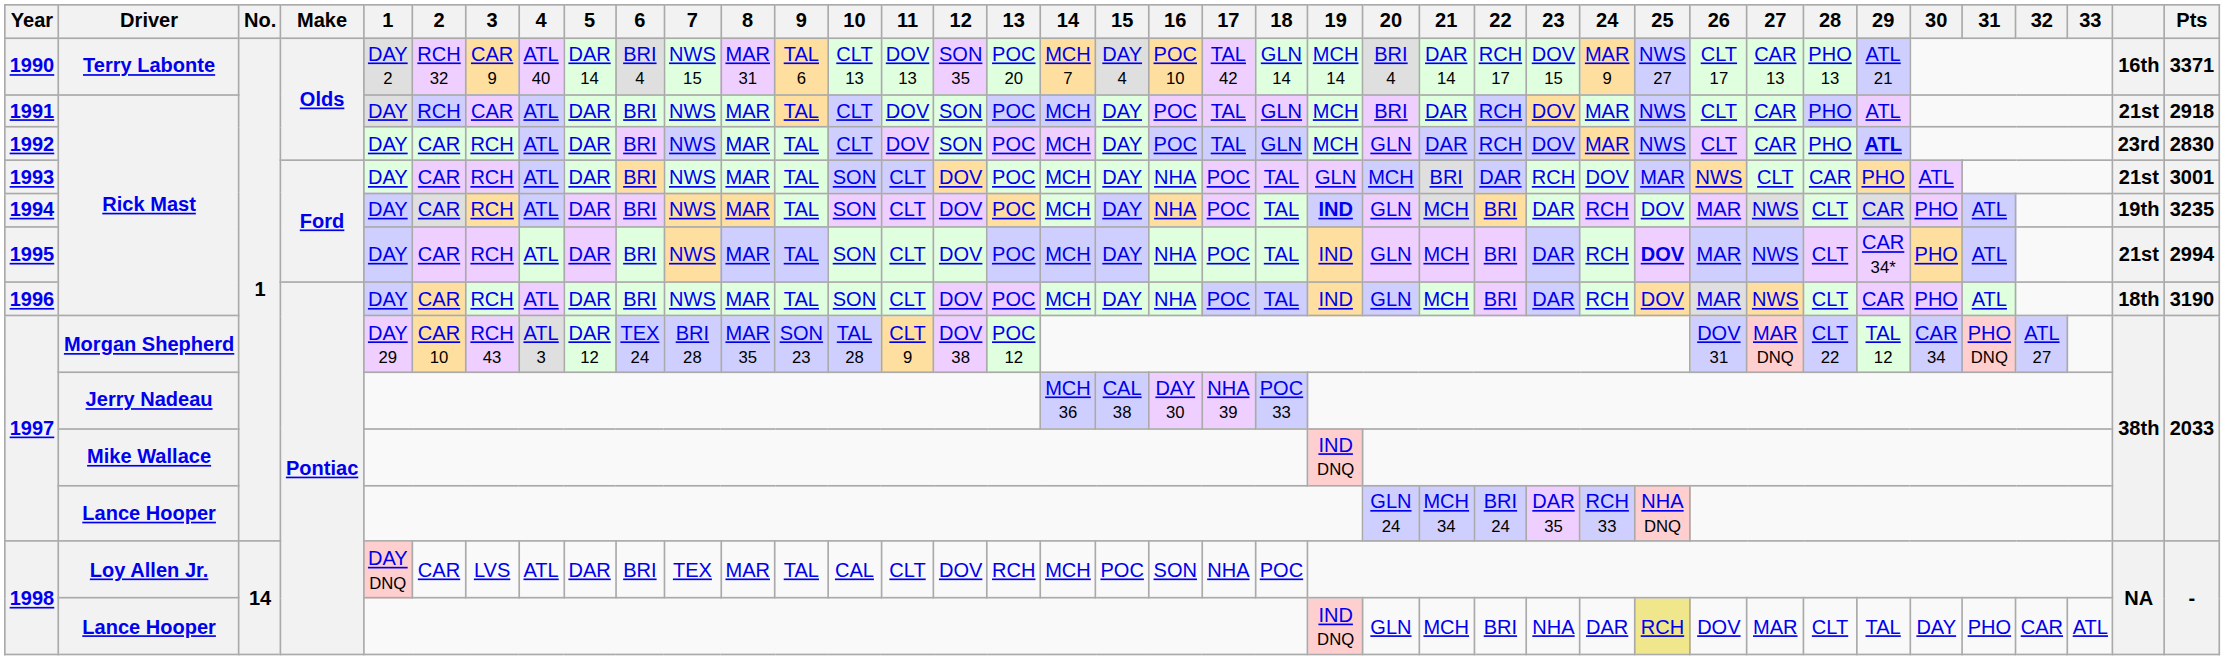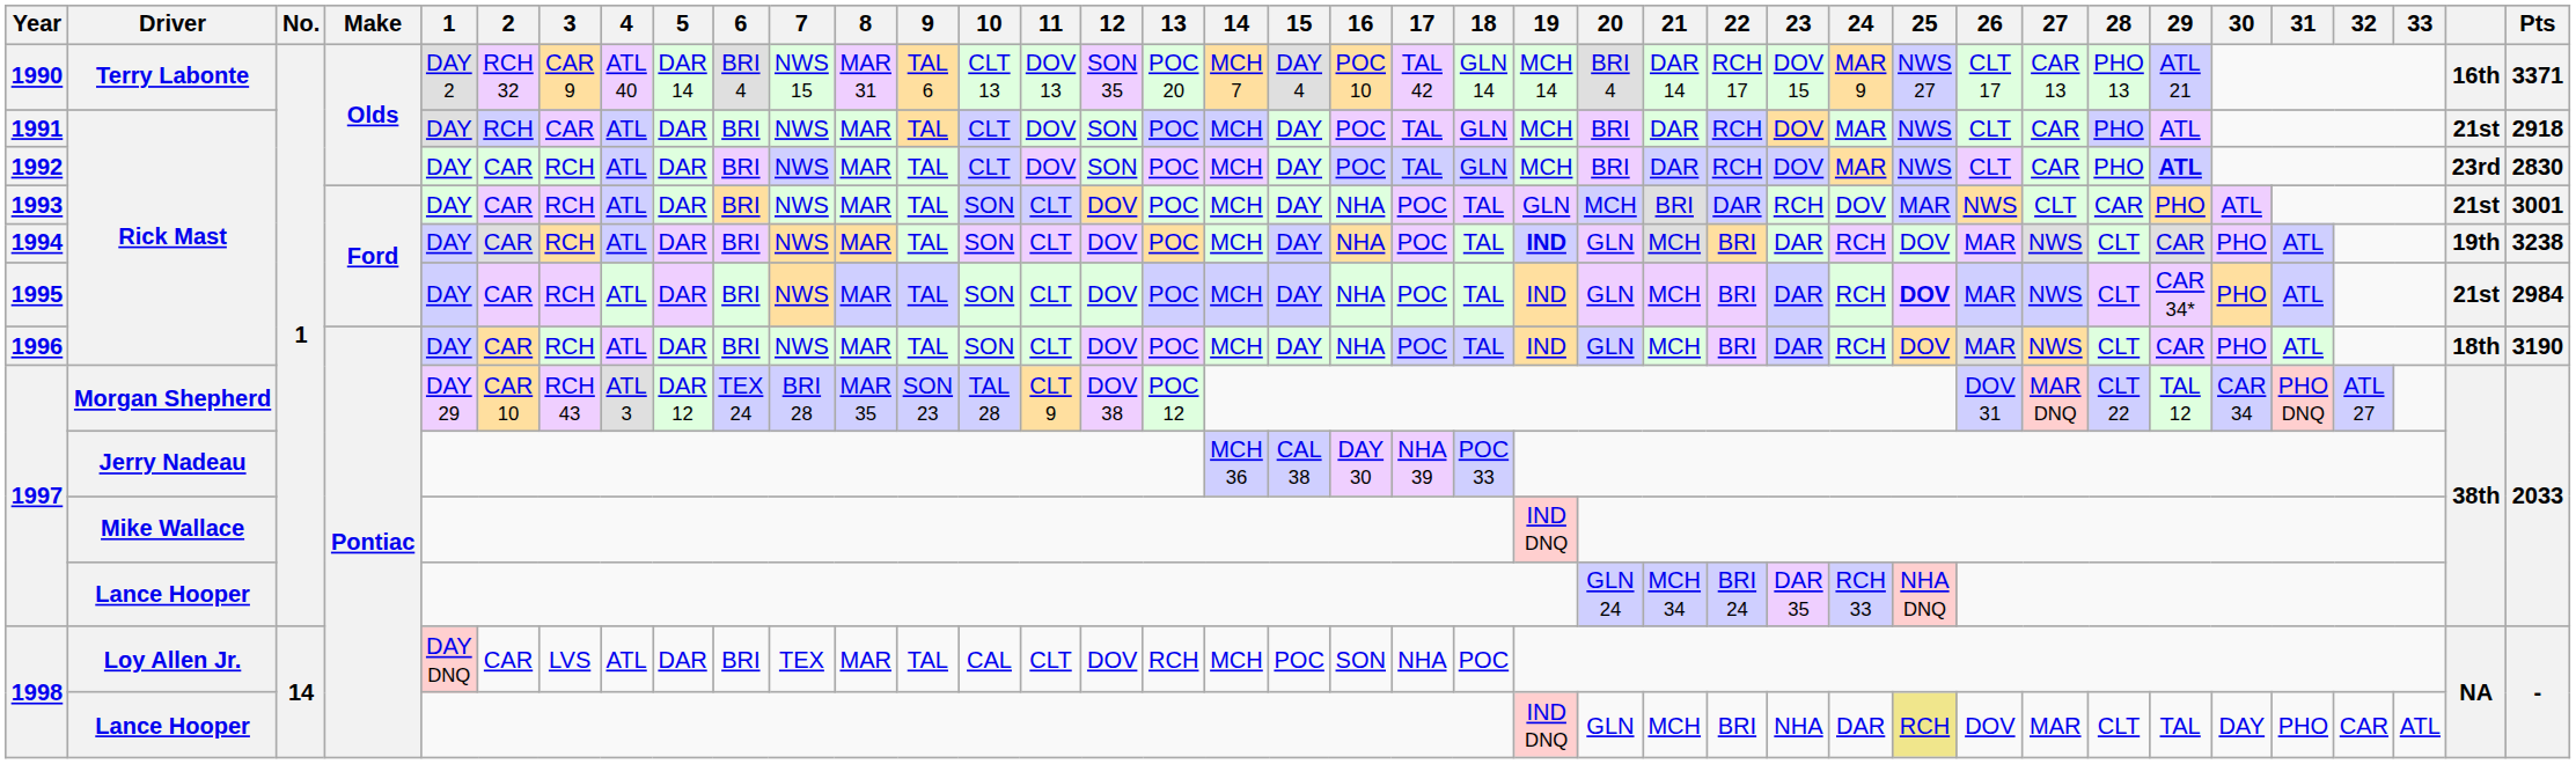 <table class="wikitable" style="text-align:center; font-size:75%">
 <tr>
 <th>Year</th>
 <th>Driver</th>
 <th>No.</th>
 <th>Make</th>
 <th>1</th>
 <th>2</th>
 <th>3</th>
 <th>4</th>
 <th>5</th>
 <th>6</th>
 <th>7</th>
 <th>8</th>
 <th>9</th>
 <th>10</th>
 <th>11</th>
 <th>12</th>
 <th>13</th>
 <th>14</th>
 <th>15</th>
 <th>16</th>
 <th>17</th>
 <th>18</th>
 <th>19</th>
 <th>20</th>
 <th>21</th>
 <th>22</th>
 <th>23</th>
 <th>24</th>
 <th>25</th>
 <th>26</th>
 <th>27</th>
 <th>28</th>
 <th>29</th>
 <th>30</th>
 <th>31</th>
 <th>32</th>
 <th>33</th>
 <th></th>
 <th>Pts</th>
 </tr>
 <tr>
 <th><a href='#'>1990</a></th>
 <th><a href='#'>Terry Labonte</a></th>
 <th rowspan=11>1</th>
 <th rowspan=3><a href='#'>Olds</a></th>
 <td style="background:#DFDFDF;"><a href='#'>DAY</a><br><small>2</small></td>
 <td style="background:#EFCFFF;"><a href='#'>RCH</a><br><small>32</small></td>
 <td style="background:#FFDF9F;"><a href='#'>CAR</a><br><small>9</small></td>
 <td style="background:#EFCFFF;"><a href='#'>ATL</a><br><small>40</small></td>
 <td style="background:#DFFFDF;"><a href='#'>DAR</a><br><small>14</small></td>
 <td style="background:#DFDFDF;"><a href='#'>BRI</a><br><small>4</small></td>
 <td style="background:#DFFFDF;"><a href='#'>NWS</a><br><small>15</small></td>
 <td style="background:#EFCFFF;"><a href='#'>MAR</a><br><small>31</small></td>
 <td style="background:#FFDF9F;"><a href='#'>TAL</a><br><small>6</small></td>
 <td style="background:#DFFFDF;"><a href='#'>CLT</a><br><small>13</small></td>
 <td style="background:#DFFFDF;"><a href='#'>DOV</a><br><small>13</small></td>
 <td style="background:#EFCFFF;"><a href='#'>SON</a><br><small>35</small></td>
 <td style="background:#DFFFDF;"><a href='#'>POC</a><br><small>20</small></td>
 <td style="background:#FFDF9F;"><a href='#'>MCH</a><br><small>7</small></td>
 <td style="background:#DFDFDF;"><a href='#'>DAY</a><br><small>4</small></td>
 <td style="background:#FFDF9F;"><a href='#'>POC</a><br><small>10</small></td>
 <td style="background:#EFCFFF;"><a href='#'>TAL</a><br><small>42</small></td>
 <td style="background:#DFFFDF;"><a href='#'>GLN</a><br><small>14</small></td>
 <td style="background:#DFFFDF;"><a href='#'>MCH</a><br><small>14</small></td>
 <td style="background:#DFDFDF;"><a href='#'>BRI</a><br><small>4</small></td>
 <td style="background:#DFFFDF;"><a href='#'>DAR</a><br><small>14</small></td>
 <td style="background:#DFFFDF;"><a href='#'>RCH</a><br><small>17</small></td>
 <td style="background:#DFFFDF;"><a href='#'>DOV</a><br><small>15</small></td>
 <td style="background:#FFDF9F;"><a href='#'>MAR</a><br><small>9</small></td>
 <td style="background:#CFCFFF;"><a href='#'>NWS</a><br><small>27</small></td>
 <td style="background:#DFFFDF;"><a href='#'>CLT</a><br><small>17</small></td>
 <td style="background:#DFFFDF;"><a href='#'>CAR</a><br><small>13</small></td>
 <td style="background:#DFFFDF;"><a href='#'>PHO</a><br><small>13</small></td>
 <td style="background:#CFCFFF;"><a href='#'>ATL</a><br><small>21</small></td>
 <td colspan=4></td>
 <th>16th</th>
 <th>3371</th>
 </tr>
 <tr>
 <th><a href='#'>1991</a></th>
 <th rowspan=6><a href='#'>Rick Mast</a></th>
 <td style="background:#DFDFDF;"><a href='#'>DAY</a><br></td>
 <td style="background:#CFCFFF;"><a href='#'>RCH</a><br></td>
 <td style="background:#EFCFFF;"><a href='#'>CAR</a><br></td>
 <td style="background:#CFCFFF;"><a href='#'>ATL</a><br></td>
 <td style="background:#DFFFDF;"><a href='#'>DAR</a><br></td>
 <td style="background:#DFFFDF;"><a href='#'>BRI</a><br></td>
 <td style="background:#DFFFDF;"><a href='#'>NWS</a><br></td>
 <td style="background:#DFFFDF;"><a href='#'>MAR</a><br></td>
 <td style="background:#FFDF9F;"><a href='#'>TAL</a><br></td>
 <td style="background:#CFCFFF;"><a href='#'>CLT</a><br></td>
 <td style="background:#DFFFDF;"><a href='#'>DOV</a><br></td>
 <td style="background:#DFFFDF;"><a href='#'>SON</a><br></td>
 <td style="background:#CFCFFF;"><a href='#'>POC</a><br></td>
 <td style="background:#CFCFFF;"><a href='#'>MCH</a><br></td>
 <td style="background:#DFFFDF;"><a href='#'>DAY</a><br></td>
 <td style="background:#EFCFFF;"><a href='#'>POC</a><br></td>
 <td style="background:#EFCFFF;"><a href='#'>TAL</a><br></td>
 <td style="background:#EFCFFF;"><a href='#'>GLN</a><br></td>
 <td style="background:#DFFFDF;"><a href='#'>MCH</a><br></td>
 <td style="background:#EFCFFF;"><a href='#'>BRI</a><br></td>
 <td style="background:#DFFFDF;"><a href='#'>DAR</a><br></td>
 <td style="background:#CFCFFF;"><a href='#'>RCH</a><br></td>
 <td style="background:#FFDF9F;"><a href='#'>DOV</a><br></td>
 <td style="background:#DFFFDF;"><a href='#'>MAR</a><br></td>
 <td style="background:#CFCFFF;"><a href='#'>NWS</a><br></td>
 <td style="background:#DFFFDF;"><a href='#'>CLT</a><br></td>
 <td style="background:#DFFFDF;"><a href='#'>CAR</a><br></td>
 <td style="background:#CFCFFF;"><a href='#'>PHO</a><br></td>
 <td style="background:#EFCFFF;"><a href='#'>ATL</a><br></td>
 <td colspan=4></td>
 <th>21st</th>
 <th>2918</th>
 </tr>
 <tr>
 <th><a href='#'>1992</a></th>
 <td style="background:#DFFFDF;"><a href='#'>DAY</a><br></td>
 <td style="background:#DFFFDF;"><a href='#'>CAR</a><br></td>
 <td style="background:#DFFFDF;"><a href='#'>RCH</a><br></td>
 <td style="background:#CFCFFF;"><a href='#'>ATL</a><br></td>
 <td style="background:#DFFFDF;"><a href='#'>DAR</a><br></td>
 <td style="background:#EFCFFF;"><a href='#'>BRI</a><br></td>
 <td style="background:#CFCFFF;"><a href='#'>NWS</a><br></td>
 <td style="background:#DFFFDF;"><a href='#'>MAR</a><br></td>
 <td style="background:#DFFFDF;"><a href='#'>TAL</a><br></td>
 <td style="background:#CFCFFF;"><a href='#'>CLT</a><br></td>
 <td style="background:#EFCFFF;"><a href='#'>DOV</a><br></td>
 <td style="background:#DFFFDF;"><a href='#'>SON</a><br></td>
 <td style="background:#EFCFFF;"><a href='#'>POC</a><br></td>
 <td style="background:#EFCFFF;"><a href='#'>MCH</a><br></td>
 <td style="background:#DFFFDF;"><a href='#'>DAY</a><br></td>
 <td style="background:#CFCFFF;"><a href='#'>POC</a><br></td>
 <td style="background:#CFCFFF;"><a href='#'>TAL</a><br></td>
 <td style="background:#CFCFFF;"><a href='#'>GLN</a><br></td>
 <td style="background:#DFFFDF;"><a href='#'>MCH</a><br></td>
-<td style="background:#EFCFFF;"><a href='#'>GLN</a><br></td>
+<td style="background:#EFCFFF;"><a href='#'>BRI</a><br></td>
 <td style="background:#CFCFFF;"><a href='#'>DAR</a><br></td>
 <td style="background:#CFCFFF;"><a href='#'>RCH</a><br></td>
 <td style="background:#CFCFFF;"><a href='#'>DOV</a><br></td>
 <td style="background:#FFDF9F;"><a href='#'>MAR</a><br></td>
 <td style="background:#CFCFFF;"><a href='#'>NWS</a><br></td>
 <td style="background:#EFCFFF;"><a href='#'>CLT</a><br></td>
 <td style="background:#DFFFDF;"><a href='#'>CAR</a><br></td>
 <td style="background:#DFFFDF;"><a href='#'>PHO</a><br></td>
 <td style="background:#CFCFFF;"><strong><a href='#'>ATL</a></strong><br></td>
 <td colspan=4></td>
 <th>23rd</th>
 <th>2830</th>
 </tr>
 <tr>
 <th><a href='#'>1993</a></th>
 <th rowspan=3><a href='#'>Ford</a></th>
 <td style="background:#DFFFDF;"><a href='#'>DAY</a><br></td>
 <td style="background:#EFCFFF;"><a href='#'>CAR</a><br></td>
 <td style="background:#EFCFFF;"><a href='#'>RCH</a><br></td>
 <td style="background:#CFCFFF;"><a href='#'>ATL</a><br></td>
 <td style="background:#DFFFDF;"><a href='#'>DAR</a><br></td>
 <td style="background:#FFDF9F;"><a href='#'>BRI</a><br></td>
 <td style="background:#DFFFDF;"><a href='#'>NWS</a><br></td>
 <td style="background:#DFFFDF;"><a href='#'>MAR</a><br></td>
 <td style="background:#DFFFDF;"><a href='#'>TAL</a><br></td>
 <td style="background:#CFCFFF;"><a href='#'>SON</a><br></td>
 <td style="background:#CFCFFF;"><a href='#'>CLT</a><br></td>
 <td style="background:#FFDF9F;"><a href='#'>DOV</a><br></td>
 <td style="background:#DFFFDF;"><a href='#'>POC</a><br></td>
 <td style="background:#DFFFDF;"><a href='#'>MCH</a><br></td>
 <td style="background:#DFFFDF;"><a href='#'>DAY</a><br></td>
 <td style="background:#DFFFDF;"><a href='#'>NHA</a><br></td>
 <td style="background:#EFCFFF;"><a href='#'>POC</a><br></td>
 <td style="background:#EFCFFF;"><a href='#'>TAL</a><br></td>
 <td style="background:#EFCFFF;"><a href='#'>GLN</a><br></td>
 <td style="background:#CFCFFF;"><a href='#'>MCH</a><br></td>
 <td style="background:#DFDFDF;"><a href='#'>BRI</a><br></td>
 <td style="background:#CFCFFF;"><a href='#'>DAR</a><br></td>
 <td style="background:#DFFFDF;"><a href='#'>RCH</a><br></td>
 <td style="background:#DFFFDF;"><a href='#'>DOV</a><br></td>
 <td style="background:#CFCFFF;"><a href='#'>MAR</a><br></td>
 <td style="background:#FFDF9F;"><a href='#'>NWS</a><br></td>
 <td style="background:#DFFFDF;"><a href='#'>CLT</a><br></td>
 <td style="background:#DFFFDF;"><a href='#'>CAR</a><br></td>
 <td style="background:#FFDF9F;"><a href='#'>PHO</a><br></td>
 <td style="background:#EFCFFF;"><a href='#'>ATL</a><br></td>
 <td colspan=3></td>
 <th>21st</th>
 <th>3001</th>
 </tr>
 <tr>
 <th><a href='#'>1994</a></th>
 <td style="background:#CFCFFF;"><a href='#'>DAY</a><br></td>
 <td style="background:#DFDFDF;"><a href='#'>CAR</a><br></td>
 <td style="background:#FFDF9F;"><a href='#'>RCH</a><br></td>
 <td style="background:#CFCFFF;"><a href='#'>ATL</a><br></td>
 <td style="background:#EFCFFF;"><a href='#'>DAR</a><br></td>
 <td style="background:#EFCFFF;"><a href='#'>BRI</a><br></td>
 <td style="background:#FFDF9F;"><a href='#'>NWS</a><br></td>
 <td style="background:#FFDF9F;"><a href='#'>MAR</a><br></td>
 <td style="background:#DFFFDF;"><a href='#'>TAL</a><br></td>
 <td style="background:#EFCFFF;"><a href='#'>SON</a><br></td>
 <td style="background:#EFCFFF;"><a href='#'>CLT</a><br></td>
 <td style="background:#EFCFFF;"><a href='#'>DOV</a><br></td>
 <td style="background:#FFDF9F;"><a href='#'>POC</a><br></td>
 <td style="background:#DFFFDF;"><a href='#'>MCH</a><br></td>
 <td style="background:#CFCFFF;"><a href='#'>DAY</a><br></td>
 <td style="background:#FFDF9F;"><a href='#'>NHA</a><br></td>
 <td style="background:#EFCFFF;"><a href='#'>POC</a><br></td>
 <td style="background:#DFFFDF;"><a href='#'>TAL</a><br></td>
 <td style="background:#CFCFFF;"><strong><a href='#'>IND</a></strong><br></td>
 <td style="background:#EFCFFF;"><a href='#'>GLN</a><br></td>
 <td style="background:#DFDFDF;"><a href='#'>MCH</a><br></td>
 <td style="background:#FFDF9F;"><a href='#'>BRI</a><br></td>
 <td style="background:#DFFFDF;"><a href='#'>DAR</a><br></td>
 <td style="background:#EFCFFF;"><a href='#'>RCH</a><br></td>
 <td style="background:#DFFFDF;"><a href='#'>DOV</a><br></td>
 <td style="background:#EFCFFF;"><a href='#'>MAR</a><br></td>
 <td style="background:#DFDFDF;"><a href='#'>NWS</a><br></td>
 <td style="background:#DFFFDF;"><a href='#'>CLT</a><br></td>
 <td style="background:#DFDFDF;"><a href='#'>CAR</a><br></td>
 <td style="background:#EFCFFF;"><a href='#'>PHO</a><br></td>
 <td style="background:#CFCFFF;"><a href='#'>ATL</a><br></td>
 <td colspan=2></td>
 <th>19th</th>
-<th>3235</th>
+<th>3238</th>
 </tr>
 <tr>
 <th><a href='#'>1995</a></th>
 <td style="background:#CFCFFF;"><a href='#'>DAY</a><br></td>
 <td style="background:#EFCFFF;"><a href='#'>CAR</a><br></td>
 <td style="background:#EFCFFF;"><a href='#'>RCH</a><br></td>
 <td style="background:#DFFFDF;"><a href='#'>ATL</a><br></td>
 <td style="background:#EFCFFF;"><a href='#'>DAR</a><br></td>
 <td style="background:#DFFFDF;"><a href='#'>BRI</a><br></td>
 <td style="background:#FFDF9F;"><a href='#'>NWS</a><br></td>
 <td style="background:#CFCFFF;"><a href='#'>MAR</a><br></td>
 <td style="background:#CFCFFF;"><a href='#'>TAL</a><br></td>
 <td style="background:#DFFFDF;"><a href='#'>SON</a><br></td>
 <td style="background:#DFFFDF;"><a href='#'>CLT</a><br></td>
 <td style="background:#DFFFDF;"><a href='#'>DOV</a><br></td>
 <td style="background:#CFCFFF;"><a href='#'>POC</a><br></td>
 <td style="background:#CFCFFF;"><a href='#'>MCH</a><br></td>
 <td style="background:#CFCFFF;"><a href='#'>DAY</a><br></td>
 <td style="background:#DFFFDF;"><a href='#'>NHA</a><br></td>
 <td style="background:#DFFFDF;"><a href='#'>POC</a><br></td>
 <td style="background:#DFFFDF;"><a href='#'>TAL</a><br></td>
 <td style="background:#FFDF9F;"><a href='#'>IND</a><br></td>
 <td style="background:#EFCFFF;"><a href='#'>GLN</a><br></td>
 <td style="background:#EFCFFF;"><a href='#'>MCH</a><br></td>
 <td style="background:#EFCFFF;"><a href='#'>BRI</a><br></td>
 <td style="background:#CFCFFF;"><a href='#'>DAR</a><br></td>
 <td style="background:#DFFFDF;"><a href='#'>RCH</a><br></td>
 <td style="background:#EFCFFF;"><strong><a href='#'>DOV</a></strong><br></td>
 <td style="background:#CFCFFF;"><a href='#'>MAR</a><br></td>
 <td style="background:#CFCFFF;"><a href='#'>NWS</a><br></td>
 <td style="background:#EFCFFF;"><a href='#'>CLT</a><br></td>
 <td style="background:#EFCFFF;"><a href='#'>CAR</a><br><small>34*</small></td>
 <td style="background:#FFDF9F;"><a href='#'>PHO</a><br></td>
 <td style="background:#CFCFFF;"><a href='#'>ATL</a><br></td>
 <td colspan=2></td>
 <th>21st</th>
-<th>2994</th>
+<th>2984</th>
 </tr>
 <tr>
 <th><a href='#'>1996</a></th>
 <th rowspan=7><a href='#'>Pontiac</a></th>
 <td style="background:#CFCFFF;"><a href='#'>DAY</a><br></td>
 <td style="background:#FFDF9F;"><a href='#'>CAR</a><br></td>
 <td style="background:#DFFFDF;"><a href='#'>RCH</a><br></td>
 <td style="background:#EFCFFF;"><a href='#'>ATL</a><br></td>
 <td style="background:#DFFFDF;"><a href='#'>DAR</a><br></td>
 <td style="background:#DFFFDF;"><a href='#'>BRI</a><br></td>
 <td style="background:#DFFFDF;"><a href='#'>NWS</a><br></td>
 <td style="background:#DFFFDF;"><a href='#'>MAR</a><br></td>
 <td style="background:#DFFFDF;"><a href='#'>TAL</a><br></td>
 <td style="background:#DFFFDF;"><a href='#'>SON</a><br></td>
 <td style="background:#DFFFDF;"><a href='#'>CLT</a><br></td>
 <td style="background:#EFCFFF;"><a href='#'>DOV</a><br></td>
 <td style="background:#EFCFFF;"><a href='#'>POC</a><br></td>
 <td style="background:#DFFFDF;"><a href='#'>MCH</a><br></td>
 <td style="background:#DFFFDF;"><a href='#'>DAY</a><br></td>
 <td style="background:#DFFFDF;"><a href='#'>NHA</a><br></td>
 <td style="background:#CFCFFF;"><a href='#'>POC</a><br></td>
 <td style="background:#CFCFFF;"><a href='#'>TAL</a><br></td>
 <td style="background:#FFDF9F;"><a href='#'>IND</a><br></td>
 <td style="background:#CFCFFF;"><a href='#'>GLN</a><br></td>
 <td style="background:#DFFFDF;"><a href='#'>MCH</a><br></td>
 <td style="background:#EFCFFF;"><a href='#'>BRI</a><br></td>
 <td style="background:#CFCFFF;"><a href='#'>DAR</a><br></td>
 <td style="background:#DFFFDF;"><a href='#'>RCH</a><br></td>
 <td style="background:#FFDF9F;"><a href='#'>DOV</a><br></td>
 <td style="background:#DFDFDF;"><a href='#'>MAR</a><br></td>
 <td style="background:#FFDF9F;"><a href='#'>NWS</a><br></td>
 <td style="background:#DFFFDF;"><a href='#'>CLT</a><br></td>
 <td style="background:#EFCFFF;"><a href='#'>CAR</a><br></td>
 <td style="background:#EFCFFF;"><a href='#'>PHO</a><br></td>
 <td style="background:#DFFFDF;"><a href='#'>ATL</a><br></td>
 <td colspan=2></td>
 <th>18th</th>
 <th>3190</th>
 </tr>
 <tr>
 <th rowspan=4><a href='#'>1997</a></th>
 <th><a href='#'>Morgan Shepherd</a></th>
 <td style="background:#EFCFFF;"><a href='#'>DAY</a><br><small>29</small></td>
 <td style="background:#FFDF9F;"><a href='#'>CAR</a><br><small>10</small></td>
 <td style="background:#EFCFFF;"><a href='#'>RCH</a><br><small>43</small></td>
 <td style="background:#DFDFDF;"><a href='#'>ATL</a><br><small>3</small></td>
 <td style="background:#DFFFDF;"><a href='#'>DAR</a><br><small>12</small></td>
 <td style="background:#CFCFFF;"><a href='#'>TEX</a><br><small>24</small></td>
 <td style="background:#CFCFFF;"><a href='#'>BRI</a><br><small>28</small></td>
 <td style="background:#CFCFFF;"><a href='#'>MAR</a><br><small>35</small></td>
 <td style="background:#CFCFFF;"><a href='#'>SON</a><br><small>23</small></td>
 <td style="background:#CFCFFF;"><a href='#'>TAL</a><br><small>28</small></td>
 <td style="background:#FFDF9F;"><a href='#'>CLT</a><br><small>9</small></td>
 <td style="background:#EFCFFF;"><a href='#'>DOV</a><br><small>38</small></td>
 <td style="background:#DFFFDF;"><a href='#'>POC</a><br><small>12</small></td>
 <td colspan=12></td>
 <td style="background:#CFCFFF;"><a href='#'>DOV</a><br><small>31</small></td>
 <td style="background:#FFCFCF;"><a href='#'>MAR</a><br><small>DNQ</small></td>
 <td style="background:#CFCFFF;"><a href='#'>CLT</a><br><small>22</small></td>
 <td style="background:#DFFFDF;"><a href='#'>TAL</a><br><small>12</small></td>
 <td style="background:#CFCFFF;"><a href='#'>CAR</a><br><small>34</small></td>
 <td style="background:#FFCFCF;"><a href='#'>PHO</a><br><small>DNQ</small></td>
 <td style="background:#CFCFFF;"><a href='#'>ATL</a><br><small>27</small></td>
 <td></td>
 <th rowspan=4>38th</th>
 <th rowspan=4>2033</th>
 </tr>
 <tr>
 <th><a href='#'>Jerry Nadeau</a></th>
 <td colspan=13></td>
 <td style="background:#CFCFFF;"><a href='#'>MCH</a><br><small>36</small></td>
 <td style="background:#CFCFFF;"><a href='#'>CAL</a><br><small>38</small></td>
 <td style="background:#EFCFFF;"><a href='#'>DAY</a><br><small>30</small></td>
 <td style="background:#EFCFFF;"><a href='#'>NHA</a><br><small>39</small></td>
 <td style="background:#CFCFFF;"><a href='#'>POC</a><br><small>33</small></td>
 <td colspan=15></td>
 </tr>
 <tr>
 <th><a href='#'>Mike Wallace</a></th>
 <td colspan=18></td>
 <td style="background:#FFCFCF;"><a href='#'>IND</a><br><small>DNQ</small></td>
 <td colspan=14></td>
 </tr>
 <tr>
 <th><a href='#'>Lance Hooper</a></th>
 <td colspan=19></td>
 <td style="background:#CFCFFF;"><a href='#'>GLN</a><br><small>24</small></td>
 <td style="background:#CFCFFF;"><a href='#'>MCH</a><br><small>34</small></td>
 <td style="background:#CFCFFF;"><a href='#'>BRI</a><br><small>24</small></td>
 <td style="background:#EFCFFF;"><a href='#'>DAR</a><br><small>35</small></td>
 <td style="background:#CFCFFF;"><a href='#'>RCH</a><br><small>33</small></td>
 <td style="background:#FFCFCF;"><a href='#'>NHA</a><br><small>DNQ</small></td>
 <td colspan=8></td>
 </tr>
 <tr>
 <th rowspan=2><a href='#'>1998</a></th>
 <th><a href='#'>Loy Allen Jr.</a></th>
 <th rowspan=2>14</th>
 <td bgcolor="FFCFCF"><a href='#'>DAY</a><br><small>DNQ</small></td>
 <td><a href='#'>CAR</a></td>
 <td><a href='#'>LVS</a></td>
 <td><a href='#'>ATL</a></td>
 <td><a href='#'>DAR</a></td>
 <td><a href='#'>BRI</a></td>
 <td><a href='#'>TEX</a></td>
 <td><a href='#'>MAR</a></td>
 <td><a href='#'>TAL</a></td>
 <td><a href='#'>CAL</a></td>
 <td><a href='#'>CLT</a></td>
 <td><a href='#'>DOV</a></td>
 <td><a href='#'>RCH</a></td>
 <td><a href='#'>MCH</a></td>
 <td><a href='#'>POC</a></td>
 <td><a href='#'>SON</a></td>
 <td><a href='#'>NHA</a></td>
 <td><a href='#'>POC</a></td>
 <td colspan=15></td>
 <th rowspan=2>NA</th>
 <th rowspan=2>-</th>
 </tr>
 <tr>
 <th><a href='#'>Lance Hooper</a></th>
 <td colspan=18></td>
 <td style="background:#FFCFCF;"><a href='#'>IND</a><br><small>DNQ</small></td>
 <td><a href='#'>GLN</a></td>
 <td><a href='#'>MCH</a></td>
 <td><a href='#'>BRI</a></td>
 <td><a href='#'>NHA</a></td>
 <td><a href='#'>DAR</a></td>
 <td style="background: khaki;"><a href='#'>RCH</a></td>
 <td><a href='#'>DOV</a></td>
 <td><a href='#'>MAR</a></td>
 <td><a href='#'>CLT</a></td>
 <td><a href='#'>TAL</a></td>
 <td><a href='#'>DAY</a></td>
 <td><a href='#'>PHO</a></td>
 <td><a href='#'>CAR</a></td>
 <td><a href='#'>ATL</a></td>
 </tr>
 </table>
